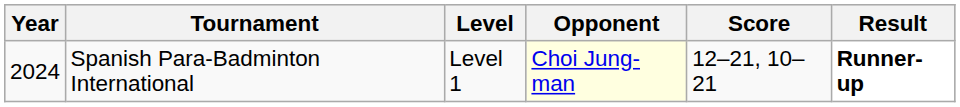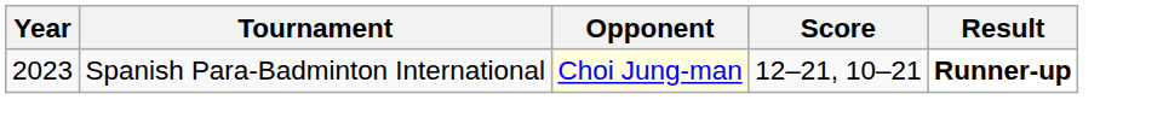 <table class="sortable wikitable" style="font-size: 90%;">
 <tr>
 <th>Year</th>
 <th>Tournament</th>
-<th>Level</th>
 <th>Opponent</th>
 <th>Score</th>
 <th>Result</th>
 </tr>
 <tr>
-<td align="center">2024</td>
+<td align="center">2023</td>
 <td align="left">Spanish Para-Badminton International</td>
-<td align="left">Level 1</td>
 <td align="left" style="background: lightyellow;"> <a href='#'>Choi Jung-man</a></td>
 <td align="left">12–21, 10–21</td>
 <td style="text-align:left; background:white"> <strong>Runner-up</strong></td>
 </tr>
 </table>
